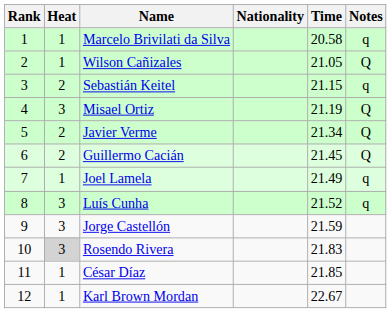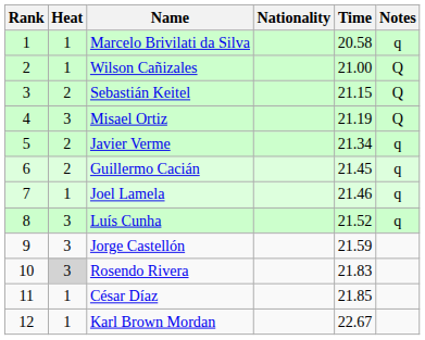 <table class="wikitable sortable" style="text-align:center;font-size:95%">
 <tr>
 <th>Rank</th>
 <th>Heat</th>
 <th>Name</th>
 <th>Nationality</th>
 <th>Time</th>
 <th>Notes</th>
 </tr>
 <tr bgcolor=ccffcc>
 <td>1</td>
 <td>1</td>
 <td align=left><a href='#'>Marcelo Brivilati da Silva</a></td>
 <td align=left></td>
 <td>20.58</td>
 <td>q</td>
 </tr>
 <tr bgcolor=ccffcc>
 <td>2</td>
 <td>1</td>
 <td align=left><a href='#'>Wilson Cañizales</a></td>
 <td align=left></td>
-<td>21.05</td>
+<td>21.00</td>
 <td>Q</td>
 </tr>
 <tr bgcolor=ccffcc>
 <td>3</td>
 <td>2</td>
 <td align=left><a href='#'>Sebastián Keitel</a></td>
 <td align=left></td>
 <td>21.15</td>
-<td>q</td>
+<td>Q</td>
 </tr>
 <tr bgcolor=ccffcc>
 <td>4</td>
 <td>3</td>
 <td align=left><a href='#'>Misael Ortiz</a></td>
 <td align=left></td>
 <td>21.19</td>
 <td>Q</td>
 </tr>
 <tr bgcolor=ccffcc>
 <td>5</td>
 <td>2</td>
 <td align=left><a href='#'>Javier Verme</a></td>
 <td align=left></td>
 <td>21.34</td>
-<td>Q</td>
+<td>q</td>
 </tr>
 <tr bgcolor=ddffdd>
 <td>6</td>
 <td>2</td>
 <td align=left><a href='#'>Guillermo Cacián</a></td>
 <td align=left></td>
 <td>21.45</td>
-<td>Q</td>
+<td>q</td>
 </tr>
 <tr bgcolor=ddffdd>
 <td>7</td>
 <td>1</td>
 <td align=left><a href='#'>Joel Lamela</a></td>
 <td align=left></td>
-<td>21.49</td>
+<td>21.46</td>
 <td>q</td>
 </tr>
 <tr bgcolor=ccffcc>
 <td>8</td>
 <td>3</td>
 <td align=left><a href='#'>Luís Cunha</a></td>
 <td align=left></td>
 <td>21.52</td>
 <td>q</td>
 </tr>
 <tr>
 <td>9</td>
 <td>3</td>
 <td align=left><a href='#'>Jorge Castellón</a></td>
 <td align=left></td>
 <td>21.59</td>
 <td></td>
 </tr>
 <tr>
 <td>10</td>
 <td style="background: lightgrey;">3</td>
 <td align=left><a href='#'>Rosendo Rivera</a></td>
 <td align=left></td>
 <td>21.83</td>
 <td></td>
 </tr>
 <tr>
 <td>11</td>
 <td>1</td>
 <td align=left><a href='#'>César Díaz</a></td>
 <td align=left></td>
 <td>21.85</td>
 <td></td>
 </tr>
 <tr>
 <td>12</td>
 <td>1</td>
 <td align=left><a href='#'>Karl Brown Mordan</a></td>
 <td align=left></td>
 <td>22.67</td>
 <td></td>
 </tr>
 </table>
